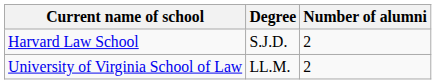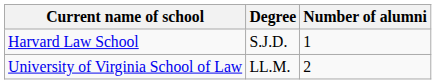 <table class="wikitable sortable">
 <tr>
 <th>Current name of school</th>
 <th>Degree</th>
 <th>Number of alumni</th>
 </tr>
 <tr>
 <td><a href='#'>Harvard Law School</a></td>
 <td>S.J.D.</td>
-<td>2</td>
+<td>1</td>
 </tr>
 <tr>
 <td><a href='#'>University of Virginia School of Law</a></td>
 <td>LL.M.</td>
 <td>2</td>
 </tr>
 </table>
